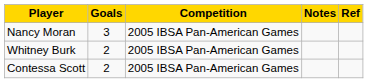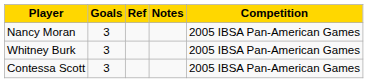 <table class="wikitable">
 <tr style="text-align:center; background:gold;">
 <td><strong>Player</strong></td>
 <td><strong>Goals</strong></td>
+<td><strong>Ref</strong></td>
+<td><strong>Notes</strong></td>
 <td><strong>Competition</strong></td>
-<td><strong>Notes</strong></td>
-<td><strong>Ref</strong></td>
 </tr>
 <tr style="text-align:center;">
 <td align="left">Nancy Moran</td>
 <td>3</td>
-<td>2005 IBSA Pan-American Games</td>
 <td></td>
 <td></td>
+<td>2005 IBSA Pan-American Games</td>
 </tr>
 <tr style="text-align:center;">
 <td align="left">Whitney Burk</td>
-<td>2</td>
-<td>2005 IBSA Pan-American Games</td>
+<td>3</td>
 <td></td>
 <td></td>
+<td>2005 IBSA Pan-American Games</td>
 </tr>
 <tr style="text-align:center;">
 <td align="left">Contessa Scott</td>
-<td>2</td>
-<td>2005 IBSA Pan-American Games</td>
+<td>3</td>
 <td></td>
 <td></td>
+<td>2005 IBSA Pan-American Games</td>
 </tr>
 </table>
